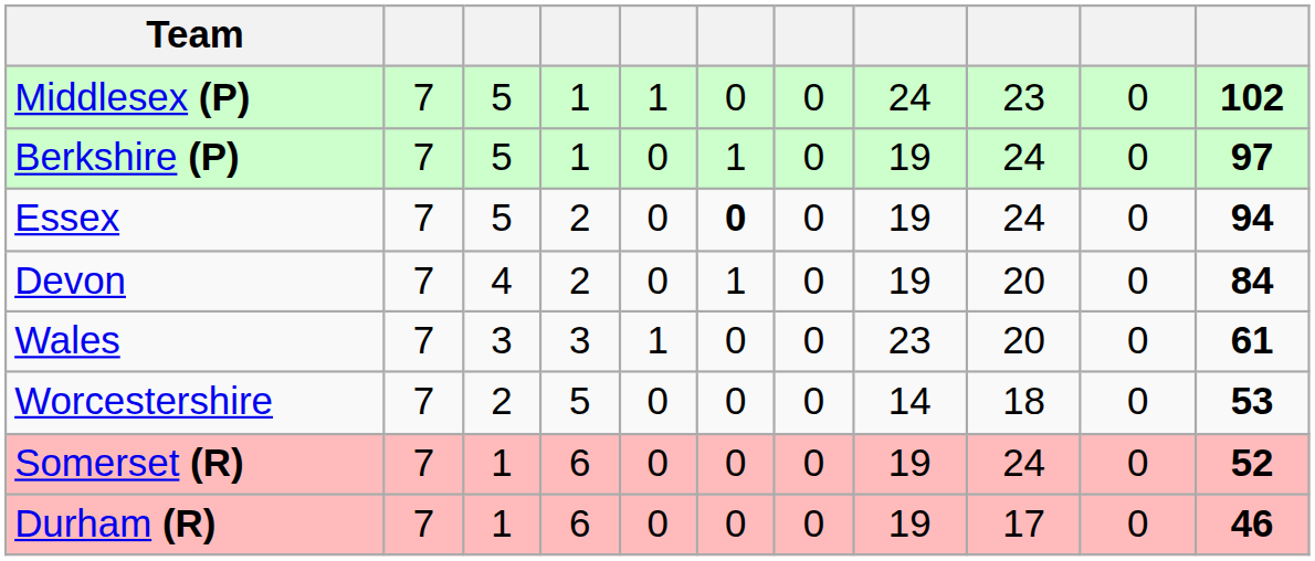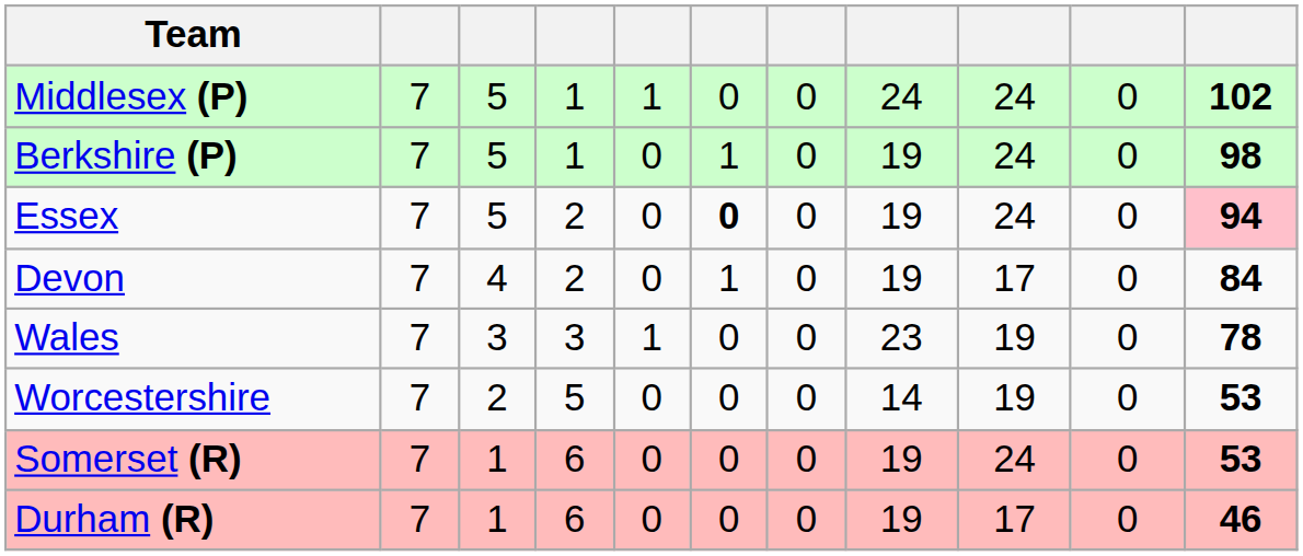 <table class="wikitable" style="text-align:center">
 <tr>
 <th width="150">Team</th>
 <th width="25"></th>
 <th width="25"></th>
 <th width="25"></th>
 <th width="25"></th>
 <th width="25"></th>
 <th width="25"></th>
 <th width="40"></th>
 <th width="40"></th>
 <th width="40"></th>
 <th width="40"></th>
 </tr>
 <tr style="background:#cfc;">
 <td style="text-align:left"><a href='#'>Middlesex</a> <strong>(P)</strong></td>
 <td>7</td>
 <td>5</td>
 <td>1</td>
 <td>1</td>
 <td>0</td>
 <td>0</td>
 <td>24</td>
-<td>23</td>
+<td>24</td>
 <td>0</td>
 <td><strong>102</strong></td>
 </tr>
 <tr style="background:#cfc;">
 <td style="text-align:left"><a href='#'>Berkshire</a> <strong>(P)</strong></td>
 <td>7</td>
 <td>5</td>
 <td>1</td>
 <td>0</td>
 <td>1</td>
 <td>0</td>
 <td>19</td>
 <td>24</td>
 <td>0</td>
-<td><strong>97</strong></td>
+<td><strong>98</strong></td>
 </tr>
 <tr>
 <td style="text-align:left"><a href='#'>Essex</a></td>
 <td>7</td>
 <td>5</td>
 <td>2</td>
 <td>0</td>
 <td><strong>0</strong></td>
 <td>0</td>
 <td>19</td>
 <td>24</td>
 <td>0</td>
-<td><strong>94</strong></td>
+<td style="background: pink;"><strong>94</strong></td>
 </tr>
 <tr>
 <td style="text-align:left"><a href='#'>Devon</a></td>
 <td>7</td>
 <td>4</td>
 <td>2</td>
 <td>0</td>
 <td>1</td>
 <td>0</td>
 <td>19</td>
-<td>20</td>
+<td>17</td>
 <td>0</td>
 <td><strong>84</strong></td>
 </tr>
 <tr>
 <td style="text-align:left"><a href='#'>Wales</a></td>
 <td>7</td>
 <td>3</td>
 <td>3</td>
 <td>1</td>
 <td>0</td>
 <td>0</td>
 <td>23</td>
-<td>20</td>
+<td>19</td>
 <td>0</td>
-<td><strong>61</strong></td>
+<td><strong>78</strong></td>
 </tr>
 <tr>
 <td style="text-align:left"><a href='#'>Worcestershire</a></td>
 <td>7</td>
 <td>2</td>
 <td>5</td>
 <td>0</td>
 <td>0</td>
 <td>0</td>
 <td>14</td>
-<td>18</td>
+<td>19</td>
 <td>0</td>
 <td><strong>53</strong></td>
 </tr>
 <tr style="background:#FFBBBB">
 <td style="text-align:left"><a href='#'>Somerset</a> <strong>(R)</strong></td>
 <td>7</td>
 <td>1</td>
 <td>6</td>
 <td>0</td>
 <td>0</td>
 <td>0</td>
 <td>19</td>
 <td>24</td>
 <td>0</td>
-<td><strong>52</strong></td>
+<td><strong>53</strong></td>
 </tr>
 <tr style="background:#FFBBBB">
 <td style="text-align:left"><a href='#'>Durham</a> <strong>(R)</strong></td>
 <td>7</td>
 <td>1</td>
 <td>6</td>
 <td>0</td>
 <td>0</td>
 <td>0</td>
 <td>19</td>
 <td>17</td>
 <td>0</td>
 <td><strong>46</strong></td>
 </tr>
 </table>
